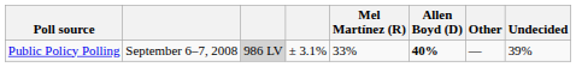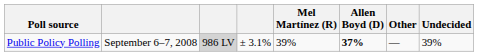 <table class="wikitable">
 <tr valign= bottom>
 <th>Poll source</th>
 <th></th>
 <th></th>
 <th></th>
 <th>Mel<br>Martínez (R)</th>
 <th>Allen<br>Boyd (D)</th>
 <th>Other</th>
 <th>Undecided</th>
 </tr>
 <tr>
 <td><a href='#'>Public Policy Polling</a></td>
 <td>September 6–7, 2008</td>
 <td style="background: lightgrey;">986 LV</td>
 <td>± 3.1%</td>
-<td>33%</td>
-<td><strong>40%</strong></td>
+<td>39%</td>
+<td><strong>37%</strong></td>
 <td>—</td>
 <td>39%</td>
 </tr>
 </table>
